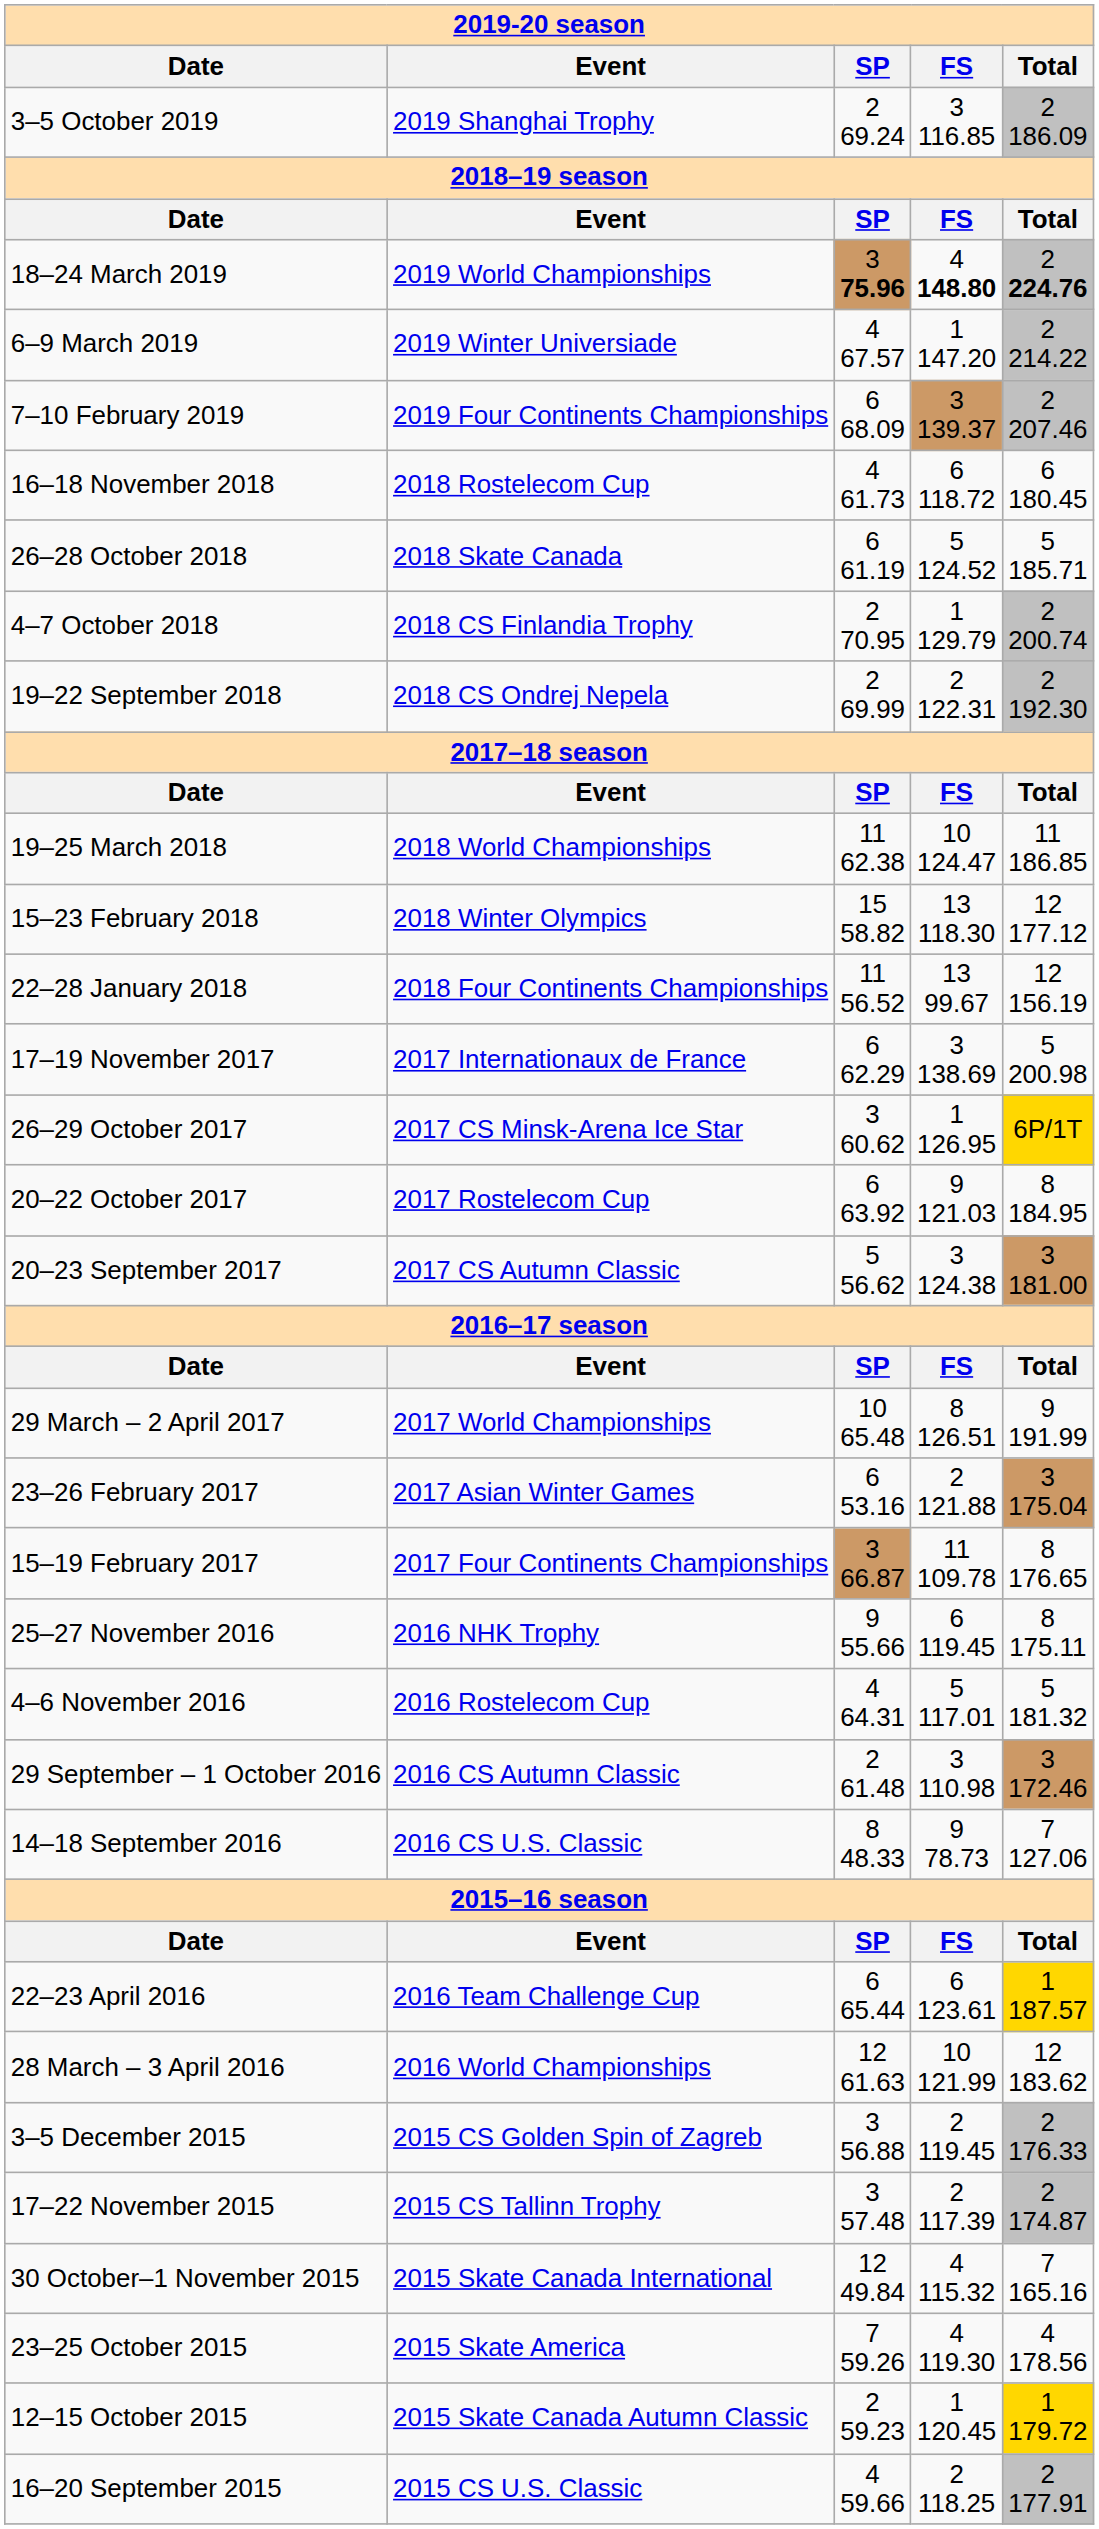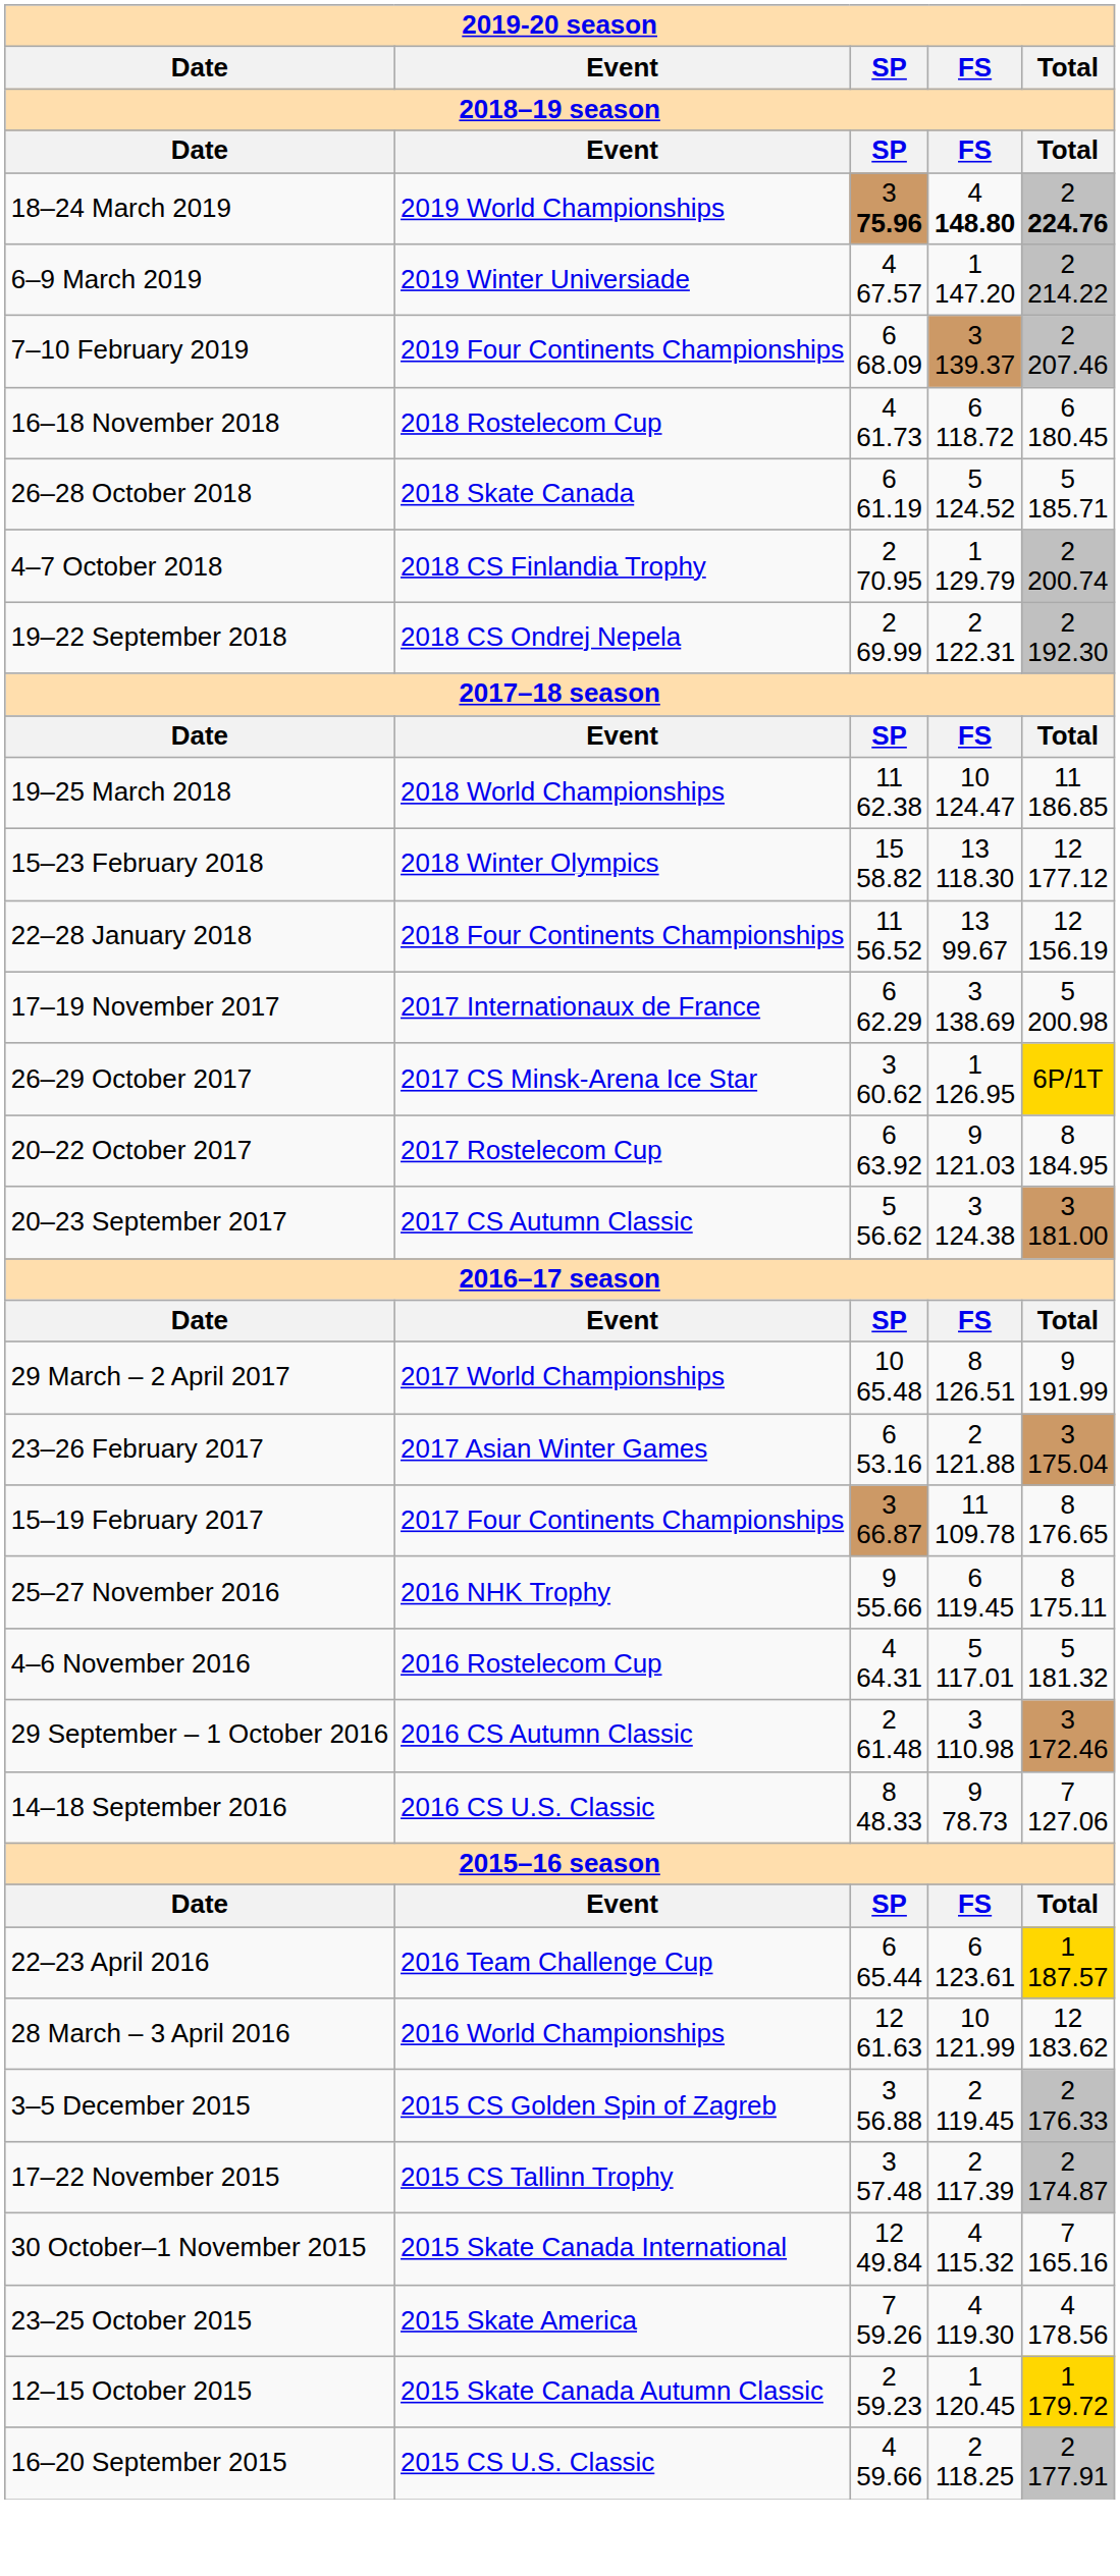 <table class="wikitable">
 <tr>
 <th colspan="5" style="background-color: #ffdead;" align="center"><a href='#'><strong>2019-20 season</strong></a></th>
 </tr>
 <tr>
 <th>Date</th>
 <th>Event</th>
 <th><a href='#'>SP</a></th>
 <th><a href='#'>FS</a></th>
 <th>Total</th>
-</tr>
-<tr>
-<td>3–5 October 2019</td>
-<td><a href='#'>2019 Shanghai Trophy</a></td>
-<td align=center>2 <br> 69.24</td>
-<td align=center>3 <br> 116.85</td>
-<td align=center bgcolor=silver>2 <br> 186.09</td>
 </tr>
 <tr>
 <th colspan="5" style="background-color: #ffdead;" align="center"><a href='#'><strong>2018–19 season</strong></a></th>
 </tr>
 <tr>
 <th>Date</th>
 <th>Event</th>
 <th><a href='#'>SP</a></th>
 <th><a href='#'>FS</a></th>
 <th>Total</th>
 </tr>
 <tr>
 <td>18–24 March 2019</td>
 <td><a href='#'>2019 World Championships</a></td>
 <td align=center bgcolor=cc9966>3 <br> <strong>75.96</strong></td>
 <td align=center>4 <br> <strong>148.80</strong></td>
 <td align=center bgcolor=silver>2 <br> <strong>224.76</strong></td>
 </tr>
 <tr>
 <td>6–9 March 2019</td>
 <td><a href='#'>2019 Winter Universiade</a></td>
 <td align=center>4 <br> 67.57</td>
 <td align=center>1 <br> 147.20</td>
 <td align=center bgcolor=silver>2 <br> 214.22</td>
 </tr>
 <tr>
 <td>7–10 February 2019</td>
 <td><a href='#'>2019 Four Continents Championships</a></td>
 <td align=center>6 <br> 68.09</td>
 <td align=center bgcolor=cc9966>3 <br> 139.37</td>
 <td align=center bgcolor=silver>2 <br> 207.46</td>
 </tr>
 <tr>
 <td>16–18 November 2018</td>
 <td><a href='#'>2018 Rostelecom Cup</a></td>
 <td align=center>4 <br> 61.73</td>
 <td align=center>6 <br> 118.72</td>
 <td align=center>6 <br> 180.45</td>
 </tr>
 <tr>
 <td>26–28 October 2018</td>
 <td><a href='#'>2018 Skate Canada</a></td>
 <td align=center>6 <br> 61.19</td>
 <td align=center>5 <br> 124.52</td>
 <td align=center>5 <br> 185.71</td>
 </tr>
 <tr>
 <td>4–7 October 2018</td>
 <td><a href='#'>2018 CS Finlandia Trophy</a></td>
 <td align=center>2 <br> 70.95</td>
 <td align=center>1 <br> 129.79</td>
 <td align=center bgcolor=silver>2 <br> 200.74</td>
 </tr>
 <tr>
 <td>19–22 September 2018</td>
 <td><a href='#'>2018 CS Ondrej Nepela</a></td>
 <td align=center>2 <br> 69.99</td>
 <td align=center>2 <br> 122.31</td>
 <td align=center bgcolor=silver>2 <br> 192.30</td>
 </tr>
 <tr>
 <th colspan="5" style="background-color: #ffdead;" align="center"><a href='#'>2017–18 season</a></th>
 </tr>
 <tr>
 <th>Date</th>
 <th>Event</th>
 <th><a href='#'>SP</a></th>
 <th><a href='#'>FS</a></th>
 <th>Total</th>
 </tr>
 <tr>
 <td>19–25 March 2018</td>
 <td><a href='#'>2018 World Championships</a></td>
 <td align=center>11 <br> 62.38</td>
 <td align=center>10 <br> 124.47</td>
 <td align=center>11 <br> 186.85</td>
 </tr>
 <tr>
 <td>15–23 February 2018</td>
 <td><a href='#'>2018 Winter Olympics</a></td>
 <td align=center>15 <br> 58.82</td>
 <td align=center>13 <br> 118.30</td>
 <td align=center>12 <br> 177.12</td>
 </tr>
 <tr>
 <td>22–28 January 2018</td>
 <td><a href='#'>2018 Four Continents Championships</a></td>
 <td align=center>11 <br> 56.52</td>
 <td align=center>13 <br> 99.67</td>
 <td align=center>12 <br> 156.19</td>
 </tr>
 <tr>
 <td>17–19 November 2017</td>
 <td><a href='#'>2017 Internationaux de France</a></td>
 <td align=center>6 <br> 62.29</td>
 <td align=center>3 <br> 138.69</td>
 <td align=center>5 <br> 200.98</td>
 </tr>
 <tr>
 <td>26–29 October 2017</td>
 <td><a href='#'>2017 CS Minsk-Arena Ice Star</a></td>
 <td align=center>3 <br> 60.62</td>
 <td align=center>1 <br> 126.95</td>
 <td align=center bgcolor=gold>6P/1T</td>
 </tr>
 <tr>
 <td>20–22 October 2017</td>
 <td><a href='#'>2017 Rostelecom Cup</a></td>
 <td align=center>6 <br> 63.92</td>
 <td align=center>9 <br> 121.03</td>
 <td align=center>8 <br> 184.95</td>
 </tr>
 <tr>
 <td>20–23 September 2017</td>
 <td><a href='#'>2017 CS Autumn Classic</a></td>
 <td align=center>5 <br> 56.62</td>
 <td align=center>3 <br> 124.38</td>
 <td align=center bgcolor=cc9966>3 <br> 181.00</td>
 </tr>
 <tr>
 <th colspan="5" style="background-color: #ffdead;" align="center"><a href='#'>2016–17 season</a></th>
 </tr>
 <tr>
 <th>Date</th>
 <th>Event</th>
 <th><a href='#'>SP</a></th>
 <th><a href='#'>FS</a></th>
 <th>Total</th>
 </tr>
 <tr>
 <td>29 March – 2 April 2017</td>
 <td><a href='#'>2017 World Championships</a></td>
 <td align=center>10 <br> 65.48</td>
 <td align=center>8 <br> 126.51</td>
 <td align=center>9 <br> 191.99</td>
 </tr>
 <tr>
 <td>23–26 February 2017</td>
 <td><a href='#'>2017 Asian Winter Games</a></td>
 <td align=center>6 <br> 53.16</td>
 <td align=center>2 <br> 121.88</td>
 <td align=center bgcolor=cc9966>3 <br> 175.04</td>
 </tr>
 <tr>
 <td>15–19 February 2017</td>
 <td><a href='#'>2017 Four Continents Championships</a></td>
 <td align=center bgcolor=cc9966>3 <br> 66.87</td>
 <td align=center>11 <br> 109.78</td>
 <td align=center>8 <br> 176.65</td>
 </tr>
 <tr>
 <td>25–27 November 2016</td>
 <td><a href='#'>2016 NHK Trophy</a></td>
 <td align=center>9 <br> 55.66</td>
 <td align=center>6 <br> 119.45</td>
 <td align=center>8 <br> 175.11</td>
 </tr>
 <tr>
 <td>4–6 November 2016</td>
 <td><a href='#'>2016 Rostelecom Cup</a></td>
 <td align=center>4 <br> 64.31</td>
 <td align=center>5 <br> 117.01</td>
 <td align=center>5 <br> 181.32</td>
 </tr>
 <tr>
 <td>29 September – 1 October 2016</td>
 <td><a href='#'>2016 CS Autumn Classic</a></td>
 <td align=center>2 <br> 61.48</td>
 <td align=center>3 <br> 110.98</td>
 <td align=center bgcolor=cc9966>3 <br> 172.46</td>
 </tr>
 <tr>
 <td>14–18 September 2016</td>
 <td><a href='#'>2016 CS U.S. Classic</a></td>
 <td align=center>8 <br> 48.33</td>
 <td align=center>9 <br> 78.73</td>
 <td align=center>7 <br> 127.06</td>
 </tr>
 <tr>
 <th colspan="5" style="background-color: #ffdead;" align="center"><a href='#'>2015–16 season</a></th>
 </tr>
 <tr>
 <th>Date</th>
 <th>Event</th>
 <th><a href='#'>SP</a></th>
 <th><a href='#'>FS</a></th>
 <th>Total</th>
 </tr>
 <tr>
 <td>22–23 April 2016</td>
 <td><a href='#'>2016 Team Challenge Cup</a></td>
 <td align=center>6 <br> 65.44</td>
 <td align=center>6 <br> 123.61</td>
 <td align=center bgcolor=gold>1 <br> 187.57</td>
 </tr>
 <tr>
 <td>28 March – 3 April 2016</td>
 <td><a href='#'>2016 World Championships</a></td>
 <td align=center>12 <br> 61.63</td>
 <td align=center>10 <br> 121.99</td>
 <td align=center>12 <br> 183.62</td>
 </tr>
 <tr>
 <td>3–5 December 2015</td>
 <td><a href='#'>2015 CS Golden Spin of Zagreb</a></td>
 <td align=center>3 <br> 56.88</td>
 <td align=center>2 <br> 119.45</td>
 <td align=center bgcolor=silver>2 <br> 176.33</td>
 </tr>
 <tr>
 <td>17–22 November 2015</td>
 <td><a href='#'>2015 CS Tallinn Trophy</a></td>
 <td align=center>3 <br> 57.48</td>
 <td align=center>2 <br> 117.39</td>
 <td align=center bgcolor=silver>2 <br> 174.87</td>
 </tr>
 <tr>
 <td>30 October–1 November 2015</td>
 <td><a href='#'>2015 Skate Canada International</a></td>
 <td align=center>12 <br> 49.84</td>
 <td align=center>4 <br> 115.32</td>
 <td align=center>7 <br> 165.16</td>
 </tr>
 <tr>
 <td>23–25 October 2015</td>
 <td><a href='#'>2015 Skate America</a></td>
 <td align=center>7 <br> 59.26</td>
 <td align=center>4 <br> 119.30</td>
 <td align=center>4 <br> 178.56</td>
 </tr>
 <tr>
 <td>12–15 October 2015</td>
 <td><a href='#'>2015 Skate Canada Autumn Classic</a></td>
 <td align=center>2 <br> 59.23</td>
 <td align=center>1 <br> 120.45</td>
 <td align=center bgcolor=gold>1 <br> 179.72</td>
 </tr>
 <tr>
 <td>16–20 September 2015</td>
 <td><a href='#'>2015 CS U.S. Classic</a></td>
 <td align=center>4 <br> 59.66</td>
 <td align=center>2 <br> 118.25</td>
 <td align=center bgcolor=silver>2 <br> 177.91</td>
 </tr>
 </table>
